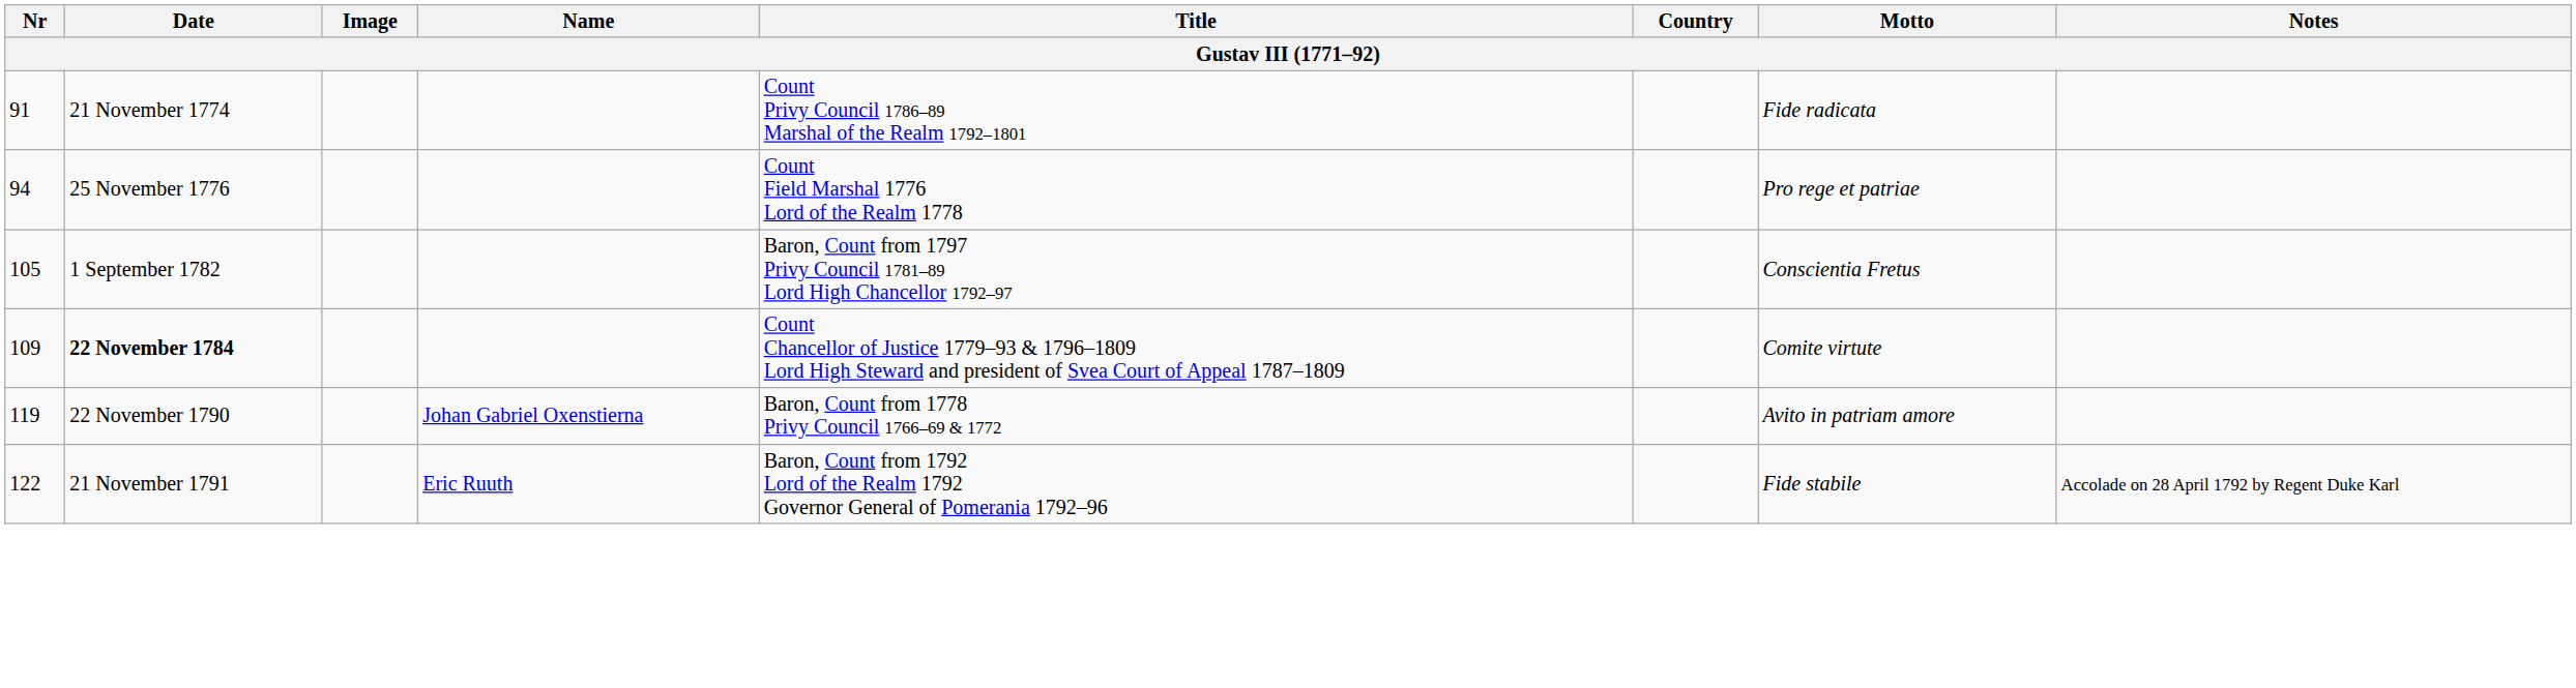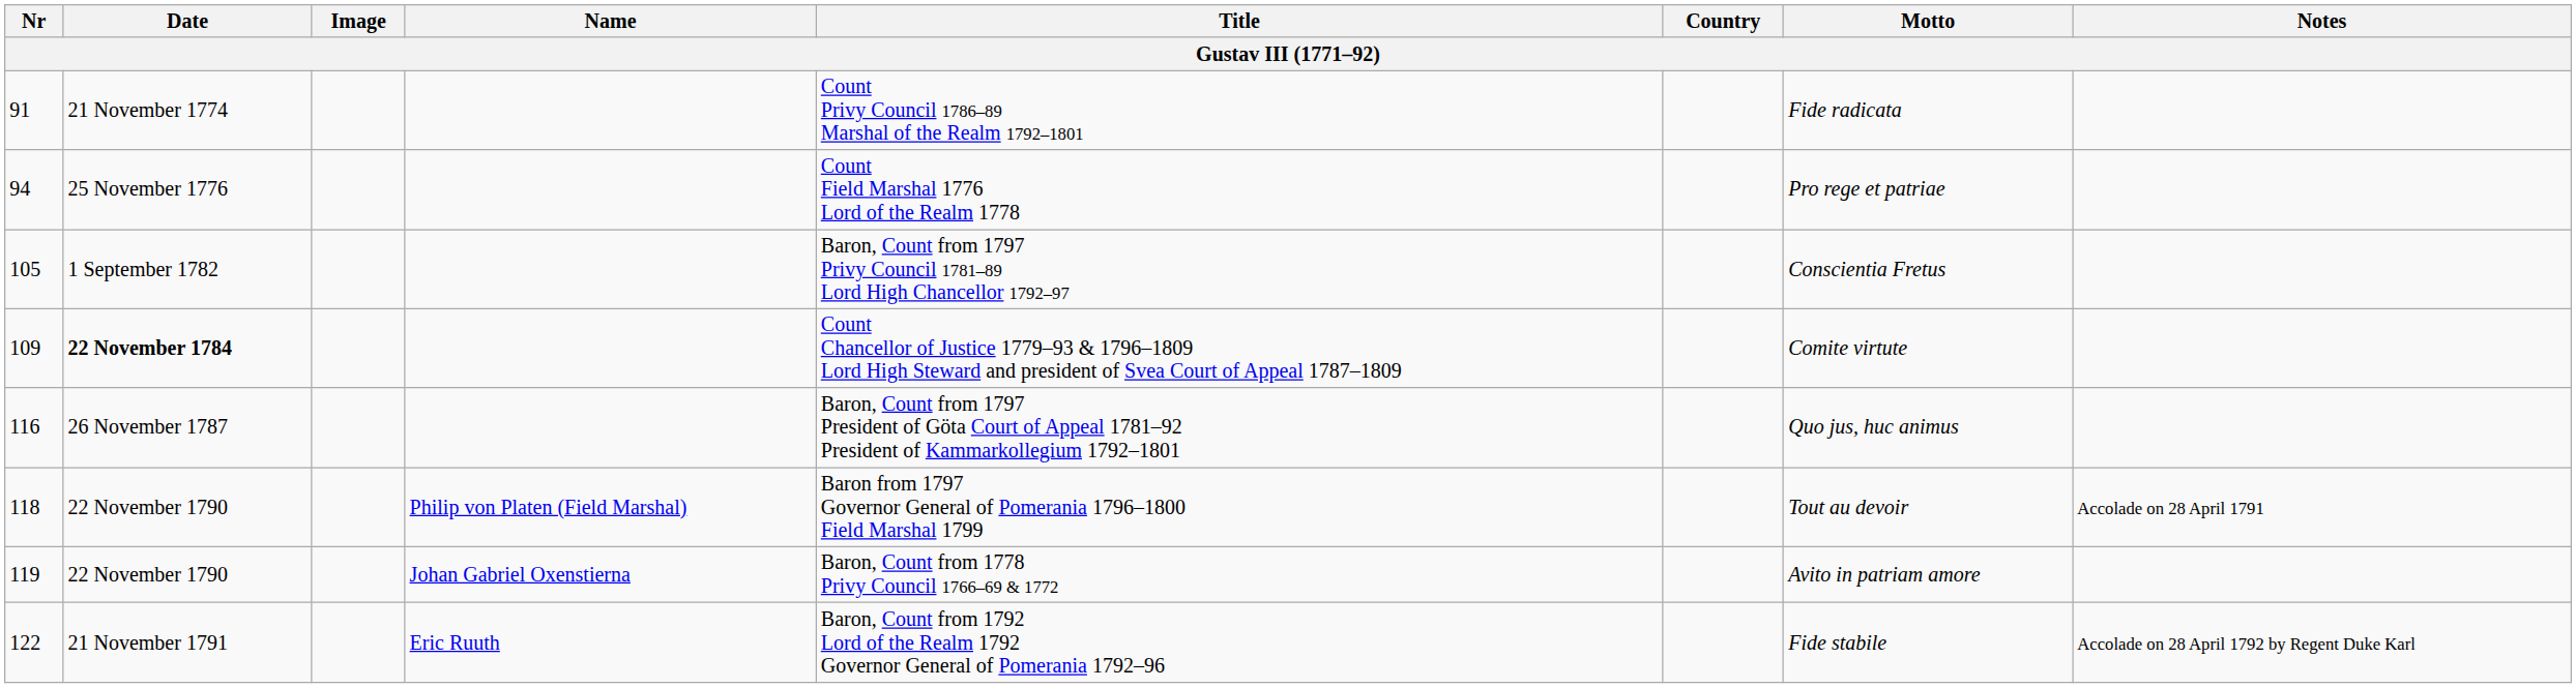 <table class="wikitable" width=100%>
 <tr>
 <th>Nr</th>
 <th>Date</th>
 <th>Image</th>
 <th>Name</th>
 <th>Title</th>
 <th>Country</th>
 <th>Motto</th>
 <th>Notes</th>
 </tr>
 <tr>
 <th colspan=8>Gustav III (1771–92)</th>
 </tr>
 <tr>
 <td>91</td>
 <td>21 November 1774</td>
 <td></td>
 <td></td>
 <td><a href='#'>Count</a><br><a href='#'>Privy Council</a> <small>1786–89</small><br><a href='#'>Marshal of the Realm</a> <small>1792–1801</small></td>
 <td></td>
 <td><em>Fide radicata</em></td>
 <td></td>
 </tr>
 <tr>
 <td>94</td>
 <td>25 November 1776</td>
 <td></td>
 <td></td>
 <td><a href='#'>Count</a><br><a href='#'>Field Marshal</a> 1776<br><a href='#'>Lord of the Realm</a> 1778</td>
 <td></td>
 <td><em>Pro rege et patriae</em></td>
 <td></td>
 </tr>
 <tr>
 <td>105</td>
 <td>1 September 1782</td>
 <td></td>
 <td></td>
 <td>Baron, <a href='#'>Count</a> from 1797<br><a href='#'>Privy Council</a> <small>1781–89</small><br><a href='#'>Lord High Chancellor</a> <small>1792–97</small></td>
 <td></td>
 <td><em>Conscientia Fretus</em></td>
 <td></td>
 </tr>
 <tr>
 <td>109</td>
 <td><strong>22 November 1784</strong></td>
 <td></td>
 <td></td>
 <td><a href='#'>Count</a><br><a href='#'>Chancellor of Justice</a> 1779–93 & 1796–1809<br><a href='#'>Lord High Steward</a> and president of <a href='#'>Svea Court of Appeal</a> 1787–1809</td>
 <td></td>
 <td><em>Comite virtute</em></td>
 <td></td>
 </tr>
 <tr>
+<td>116</td>
+<td>26 November 1787</td>
+<td></td>
+<td></td>
+<td>Baron, <a href='#'>Count</a> from 1797<br>President of Göta <a href='#'>Court of Appeal</a> 1781–92<br>President of <a href='#'>Kammarkollegium</a> 1792–1801</td>
+<td></td>
+<td><em>Quo jus, huc animus</em></td>
+<td></td>
+</tr>
+<tr>
+<td>118</td>
+<td>22 November 1790</td>
+<td></td>
+<td><a href='#'>Philip von Platen (Field Marshal)</a></td>
+<td>Baron from 1797<br>Governor General of <a href='#'>Pomerania</a> 1796–1800<br><a href='#'>Field Marshal</a> 1799</td>
+<td></td>
+<td><em>Tout au devoir</em></td>
+<td><small>Accolade on 28 April 1791</small></td>
+</tr>
+<tr>
 <td>119</td>
 <td>22 November 1790</td>
 <td></td>
 <td><a href='#'>Johan Gabriel Oxenstierna</a></td>
 <td>Baron, <a href='#'>Count</a> from 1778<br><a href='#'>Privy Council</a> <small>1766–69 & 1772</small></td>
 <td></td>
 <td><em>Avito in patriam amore</em></td>
 <td></td>
 </tr>
 <tr>
 <td>122</td>
 <td>21 November 1791</td>
 <td></td>
 <td><a href='#'>Eric Ruuth</a></td>
 <td>Baron, <a href='#'>Count</a> from 1792<br><a href='#'>Lord of the Realm</a> 1792<br>Governor General of <a href='#'>Pomerania</a> 1792–96</td>
 <td></td>
 <td><em>Fide stabile</em></td>
 <td><small>Accolade on 28 April 1792 by Regent Duke Karl</small></td>
 </tr>
 </table>
